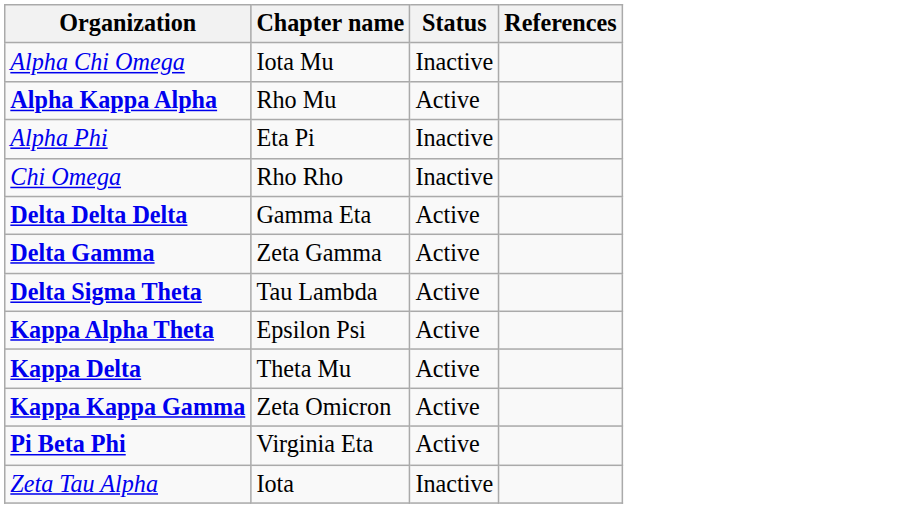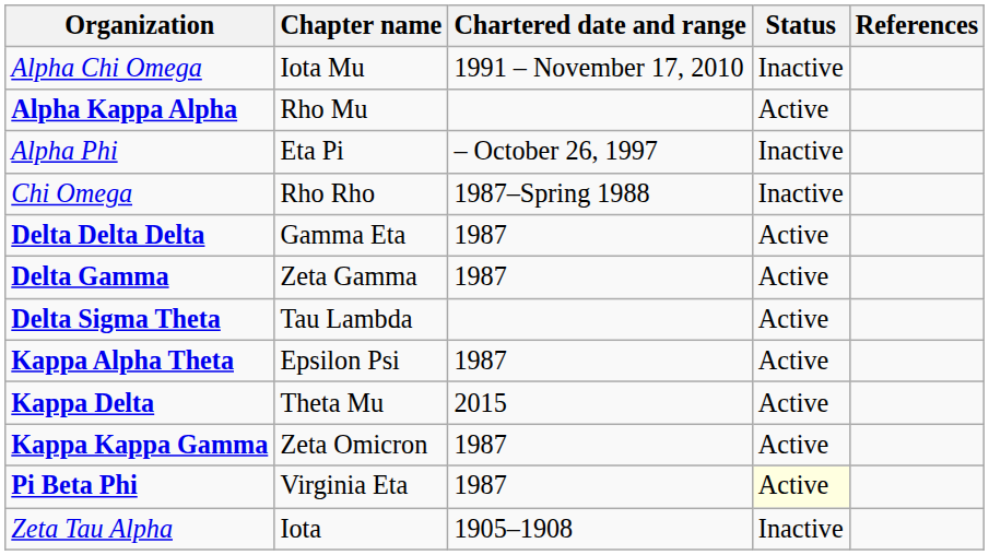 <table class="wikitable sortable">
 <tr>
 <th>Organization</th>
 <th>Chapter name</th>
+<th>Chartered date and range</th>
 <th>Status</th>
 <th>References</th>
 </tr>
 <tr>
 <td><em><a href='#'>Alpha Chi Omega</a></em></td>
 <td>Iota Mu</td>
+<td>1991 – November 17, 2010</td>
 <td>Inactive</td>
 <td></td>
 </tr>
 <tr>
 <td><strong><a href='#'>Alpha Kappa Alpha</a></strong></td>
 <td>Rho Mu</td>
+<td></td>
 <td>Active</td>
 <td></td>
 </tr>
 <tr>
 <td><em><a href='#'>Alpha Phi</a></em></td>
 <td>Eta Pi</td>
+<td> – October 26, 1997</td>
 <td>Inactive</td>
 <td></td>
 </tr>
 <tr>
 <td><em><a href='#'>Chi Omega</a></em></td>
 <td>Rho Rho</td>
+<td>1987–Spring 1988</td>
 <td>Inactive</td>
 <td></td>
 </tr>
 <tr>
 <td><strong><a href='#'>Delta Delta Delta</a></strong></td>
 <td>Gamma Eta</td>
+<td>1987</td>
 <td>Active</td>
 <td></td>
 </tr>
 <tr>
 <td><strong><a href='#'>Delta Gamma</a></strong></td>
 <td>Zeta Gamma</td>
+<td>1987</td>
 <td>Active</td>
 <td></td>
 </tr>
 <tr>
 <td><strong><a href='#'>Delta Sigma Theta</a></strong></td>
 <td>Tau Lambda</td>
+<td></td>
 <td>Active</td>
 <td></td>
 </tr>
 <tr>
 <td><strong><a href='#'>Kappa Alpha Theta</a></strong></td>
 <td>Epsilon Psi</td>
+<td>1987</td>
 <td>Active</td>
 <td></td>
 </tr>
 <tr>
 <td><strong><a href='#'>Kappa Delta</a></strong></td>
 <td>Theta Mu</td>
+<td>2015</td>
 <td>Active</td>
 <td></td>
 </tr>
 <tr>
 <td><strong><a href='#'>Kappa Kappa Gamma</a></strong></td>
 <td>Zeta Omicron</td>
+<td>1987</td>
 <td>Active</td>
 <td></td>
 </tr>
 <tr>
 <td><strong><a href='#'>Pi Beta Phi</a></strong></td>
 <td>Virginia Eta</td>
-<td>Active</td>
+<td>1987</td>
+<td style="background: lightyellow;">Active</td>
 <td></td>
 </tr>
 <tr>
 <td><em><a href='#'>Zeta Tau Alpha</a></em></td>
 <td>Iota</td>
+<td>1905–1908</td>
 <td>Inactive</td>
 <td></td>
 </tr>
 </table>
